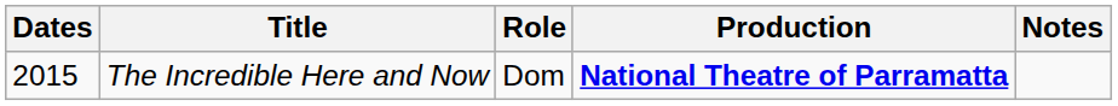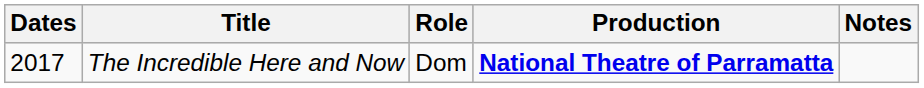 <table class="wikitable sortable plainrowheaders">
 <tr>
 <th>Dates</th>
 <th>Title</th>
 <th>Role</th>
 <th>Production</th>
 <th>Notes</th>
 </tr>
 <tr>
-<td>2015</td>
+<td>2017</td>
 <td><em>The Incredible Here and Now</em></td>
 <td>Dom</td>
 <td><strong><a href='#'>National Theatre of Parramatta</a></strong></td>
 <td></td>
 </tr>
 </table>
